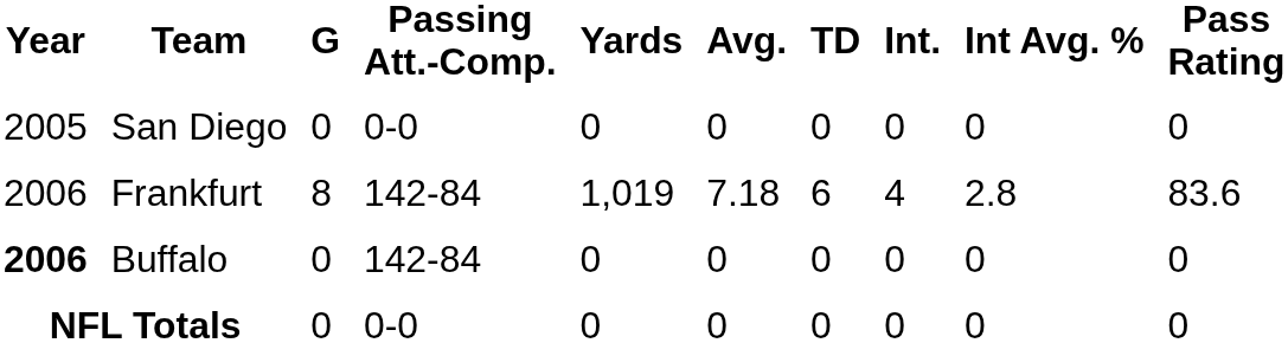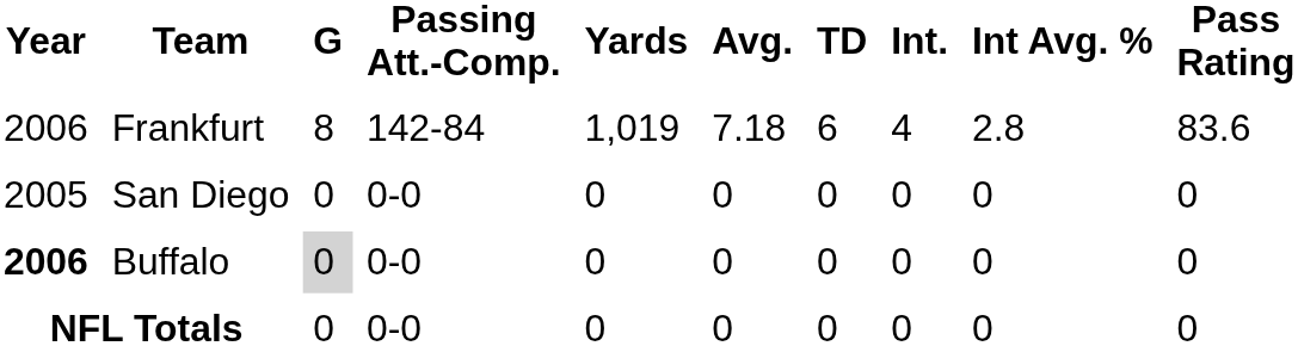 <table cellpadding="4">
 <tr>
 <th>Year</th>
 <th>Team</th>
 <th>G</th>
 <th>Passing<br>Att.-Comp.</th>
 <th>Yards</th>
 <th>Avg.</th>
 <th>TD</th>
 <th>Int.</th>
 <th>Int Avg. %</th>
 <th>Pass<br>Rating</th>
 </tr>
 <tr>
+<td>2006</td>
+<td>Frankfurt</td>
+<td>8</td>
+<td>142-84</td>
+<td>1,019</td>
+<td>7.18</td>
+<td>6</td>
+<td>4</td>
+<td>2.8</td>
+<td>83.6</td>
+</tr>
+<tr>
 <td>2005</td>
 <td>San Diego</td>
 <td>0</td>
 <td>0-0</td>
 <td>0</td>
 <td>0</td>
 <td>0</td>
 <td>0</td>
 <td>0</td>
 <td>0</td>
 </tr>
 <tr>
-<td>2006</td>
-<td>Frankfurt</td>
-<td>8</td>
-<td>142-84</td>
-<td>1,019</td>
-<td>7.18</td>
-<td>6</td>
-<td>4</td>
-<td>2.8</td>
-<td>83.6</td>
-</tr>
-<tr>
 <td><strong>2006</strong></td>
 <td>Buffalo</td>
-<td>0</td>
-<td>142-84</td>
+<td style="background: lightgrey;">0</td>
+<td>0-0</td>
 <td>0</td>
 <td>0</td>
 <td>0</td>
 <td>0</td>
 <td>0</td>
 <td>0</td>
 </tr>
 <tr>
 <th colspan="2">NFL Totals</th>
 <td>0</td>
 <td>0-0</td>
 <td>0</td>
 <td>0</td>
 <td>0</td>
 <td>0</td>
 <td>0</td>
 <td>0</td>
 </tr>
 </table>
